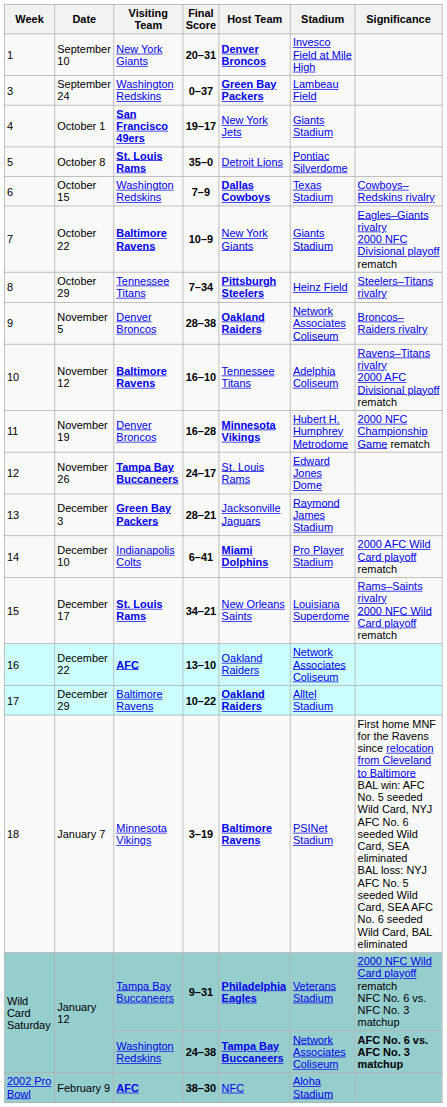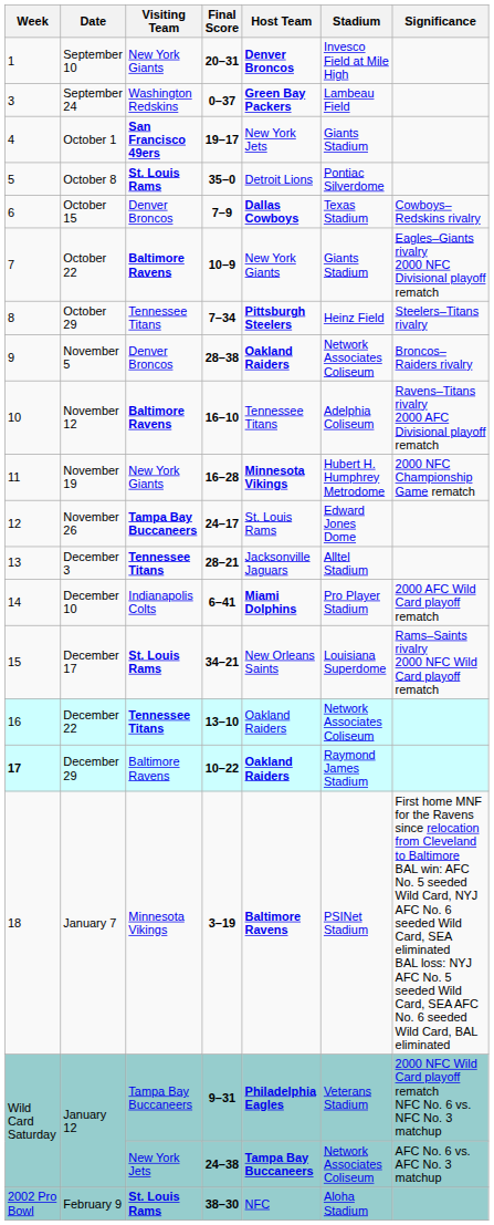 <table class="wikitable" style="font-size: 95%;">
 <tr>
 <th>Week</th>
 <th>Date</th>
 <th>Visiting Team</th>
 <th>Final Score</th>
 <th>Host Team</th>
 <th>Stadium</th>
 <th>Significance</th>
 </tr>
 <tr>
 <td>1</td>
 <td>September 10</td>
 <td><a href='#'>New York Giants</a></td>
 <td align="center"><strong>20–31</strong></td>
 <td><strong><a href='#'>Denver Broncos</a></strong></td>
 <td><a href='#'>Invesco Field at Mile High</a></td>
 <td></td>
 </tr>
 <tr>
 <td>3</td>
 <td>September 24</td>
 <td><a href='#'>Washington Redskins</a></td>
 <td align="center"><strong>0–37</strong></td>
 <td><strong><a href='#'>Green Bay Packers</a></strong></td>
 <td><a href='#'>Lambeau Field</a></td>
 <td></td>
 </tr>
 <tr>
 <td>4</td>
 <td>October 1</td>
 <td><strong><a href='#'>San Francisco 49ers</a></strong></td>
 <td align="center"><strong>19–17</strong></td>
 <td><a href='#'>New York Jets</a></td>
 <td><a href='#'>Giants Stadium</a></td>
 <td></td>
 </tr>
 <tr>
 <td>5</td>
 <td>October 8</td>
 <td><strong><a href='#'>St. Louis Rams</a></strong></td>
 <td align="center"><strong>35–0</strong></td>
 <td><a href='#'>Detroit Lions</a></td>
 <td><a href='#'>Pontiac Silverdome</a></td>
 <td></td>
 </tr>
 <tr>
 <td>6</td>
 <td>October 15</td>
-<td><a href='#'>Washington Redskins</a></td>
+<td><a href='#'>Denver Broncos</a></td>
 <td align="center"><strong>7–9</strong></td>
 <td><strong><a href='#'>Dallas Cowboys</a></strong></td>
 <td><a href='#'>Texas Stadium</a></td>
 <td><a href='#'>Cowboys–Redskins rivalry</a></td>
 </tr>
 <tr>
 <td>7</td>
 <td>October 22</td>
 <td><strong><a href='#'>Baltimore Ravens</a></strong></td>
 <td align="center"><strong>10–9</strong></td>
 <td><a href='#'>New York Giants</a></td>
 <td><a href='#'>Giants Stadium</a></td>
 <td><a href='#'>Eagles–Giants rivalry</a><br><a href='#'>2000 NFC Divisional playoff</a> rematch</td>
 </tr>
 <tr>
 <td>8</td>
 <td>October 29</td>
 <td><a href='#'>Tennessee Titans</a></td>
 <td align="center"><strong>7–34</strong></td>
 <td><strong><a href='#'>Pittsburgh Steelers</a></strong></td>
 <td><a href='#'>Heinz Field</a></td>
 <td><a href='#'>Steelers–Titans rivalry</a></td>
 </tr>
 <tr>
 <td>9</td>
 <td>November 5</td>
 <td><a href='#'>Denver Broncos</a></td>
 <td align="center"><strong>28–38</strong></td>
 <td><strong><a href='#'>Oakland Raiders</a></strong></td>
 <td><a href='#'>Network Associates Coliseum</a></td>
 <td><a href='#'>Broncos–Raiders rivalry</a></td>
 </tr>
 <tr>
 <td>10</td>
 <td>November 12</td>
 <td><strong><a href='#'>Baltimore Ravens</a></strong></td>
 <td align="center"><strong>16–10</strong></td>
 <td><a href='#'>Tennessee Titans</a></td>
 <td><a href='#'>Adelphia Coliseum</a></td>
 <td><a href='#'>Ravens–Titans rivalry</a><br><a href='#'>2000 AFC Divisional playoff</a> rematch</td>
 </tr>
 <tr>
 <td>11</td>
 <td>November 19</td>
-<td><a href='#'>Denver Broncos</a></td>
+<td><a href='#'>New York Giants</a></td>
 <td align="center"><strong>16–28</strong></td>
 <td><strong><a href='#'>Minnesota Vikings</a></strong></td>
 <td><a href='#'>Hubert H. Humphrey Metrodome</a></td>
 <td><a href='#'>2000 NFC Championship Game</a> rematch</td>
 </tr>
 <tr>
 <td>12</td>
 <td>November 26</td>
 <td><strong><a href='#'>Tampa Bay Buccaneers</a></strong></td>
 <td align="center"><strong>24–17</strong></td>
 <td><a href='#'>St. Louis Rams</a></td>
 <td><a href='#'>Edward Jones Dome</a></td>
 <td></td>
 </tr>
 <tr>
 <td>13</td>
 <td>December 3</td>
-<td><strong><a href='#'>Green Bay Packers</a></strong></td>
+<td><strong><a href='#'>Tennessee Titans</a></strong></td>
 <td align="center"><strong>28–21</strong></td>
 <td><a href='#'>Jacksonville Jaguars</a></td>
-<td><a href='#'>Raymond James Stadium</a></td>
+<td><a href='#'>Alltel Stadium</a></td>
 <td></td>
 </tr>
 <tr>
 <td>14</td>
 <td>December 10</td>
 <td><a href='#'>Indianapolis Colts</a></td>
 <td align="center"><strong>6–41</strong></td>
 <td><strong><a href='#'>Miami Dolphins</a></strong></td>
 <td><a href='#'>Pro Player Stadium</a></td>
 <td><a href='#'>2000 AFC Wild Card playoff</a> rematch</td>
 </tr>
 <tr>
 <td>15</td>
 <td>December 17</td>
 <td><strong><a href='#'>St. Louis Rams</a></strong></td>
 <td align="center"><strong>34–21</strong></td>
 <td><a href='#'>New Orleans Saints</a></td>
 <td><a href='#'>Louisiana Superdome</a></td>
 <td><a href='#'>Rams–Saints rivalry</a><br><a href='#'>2000 NFC Wild Card playoff</a> rematch</td>
 </tr>
 <tr bgcolor="#CCFFFF">
 <td>16</td>
 <td>December 22</td>
-<td><strong><a href='#'>AFC</a></strong></td>
+<td><strong><a href='#'>Tennessee Titans</a></strong></td>
 <td align="center"><strong>13–10</strong></td>
 <td><a href='#'>Oakland Raiders</a></td>
 <td><a href='#'>Network Associates Coliseum</a></td>
 <td></td>
 </tr>
 <tr bgcolor="#CCFFFF">
-<td>17</td>
+<td><strong>17</strong></td>
 <td>December 29</td>
 <td><a href='#'>Baltimore Ravens</a></td>
 <td align="center"><strong>10–22</strong></td>
 <td><strong><a href='#'>Oakland Raiders</a></strong></td>
-<td><a href='#'>Alltel Stadium</a></td>
+<td><a href='#'>Raymond James Stadium</a></td>
 <td></td>
 </tr>
 <tr>
 <td>18</td>
 <td>January 7</td>
 <td><a href='#'>Minnesota Vikings</a></td>
 <td align="center"><strong>3–19</strong></td>
 <td><strong><a href='#'>Baltimore Ravens</a></strong></td>
 <td><a href='#'>PSINet Stadium</a></td>
 <td>First home MNF for the Ravens since <a href='#'>relocation from Cleveland to Baltimore</a><br>BAL win: AFC No. 5 seeded Wild Card, NYJ AFC No. 6 seeded Wild Card, SEA eliminated<br>BAL loss: NYJ AFC No. 5 seeded Wild Card, SEA AFC No. 6 seeded Wild Card, BAL eliminated</td>
 </tr>
 <tr bgcolor="#96CDCD">
 <td rowspan="2">Wild Card Saturday</td>
 <td rowspan="2">January 12</td>
 <td><a href='#'>Tampa Bay Buccaneers</a></td>
 <td align="center"><strong>9–31</strong></td>
 <td><strong><a href='#'>Philadelphia Eagles</a></strong></td>
 <td><a href='#'>Veterans Stadium</a></td>
 <td><a href='#'>2000 NFC Wild Card playoff</a> rematch<br>NFC No. 6 vs. NFC No. 3 matchup</td>
 </tr>
 <tr bgcolor="#96CDCD">
-<td><a href='#'>Washington Redskins</a></td>
+<td><a href='#'>New York Jets</a></td>
 <td align="center"><strong>24–38</strong></td>
 <td><strong><a href='#'>Tampa Bay Buccaneers</a></strong></td>
 <td><a href='#'>Network Associates Coliseum</a></td>
-<td><strong>AFC No. 6 vs. AFC No. 3 matchup</strong></td>
+<td>AFC No. 6 vs. AFC No. 3 matchup</td>
 </tr>
 <tr bgcolor="#96CDCD">
 <td><a href='#'>2002 Pro Bowl</a></td>
 <td>February 9</td>
-<td><strong><a href='#'>AFC</a></strong></td>
+<td><strong><a href='#'>St. Louis Rams</a></strong></td>
 <td align="center"><strong>38–30</strong></td>
 <td><a href='#'>NFC</a></td>
 <td><a href='#'>Aloha Stadium</a></td>
 <td></td>
 </tr>
 </table>
